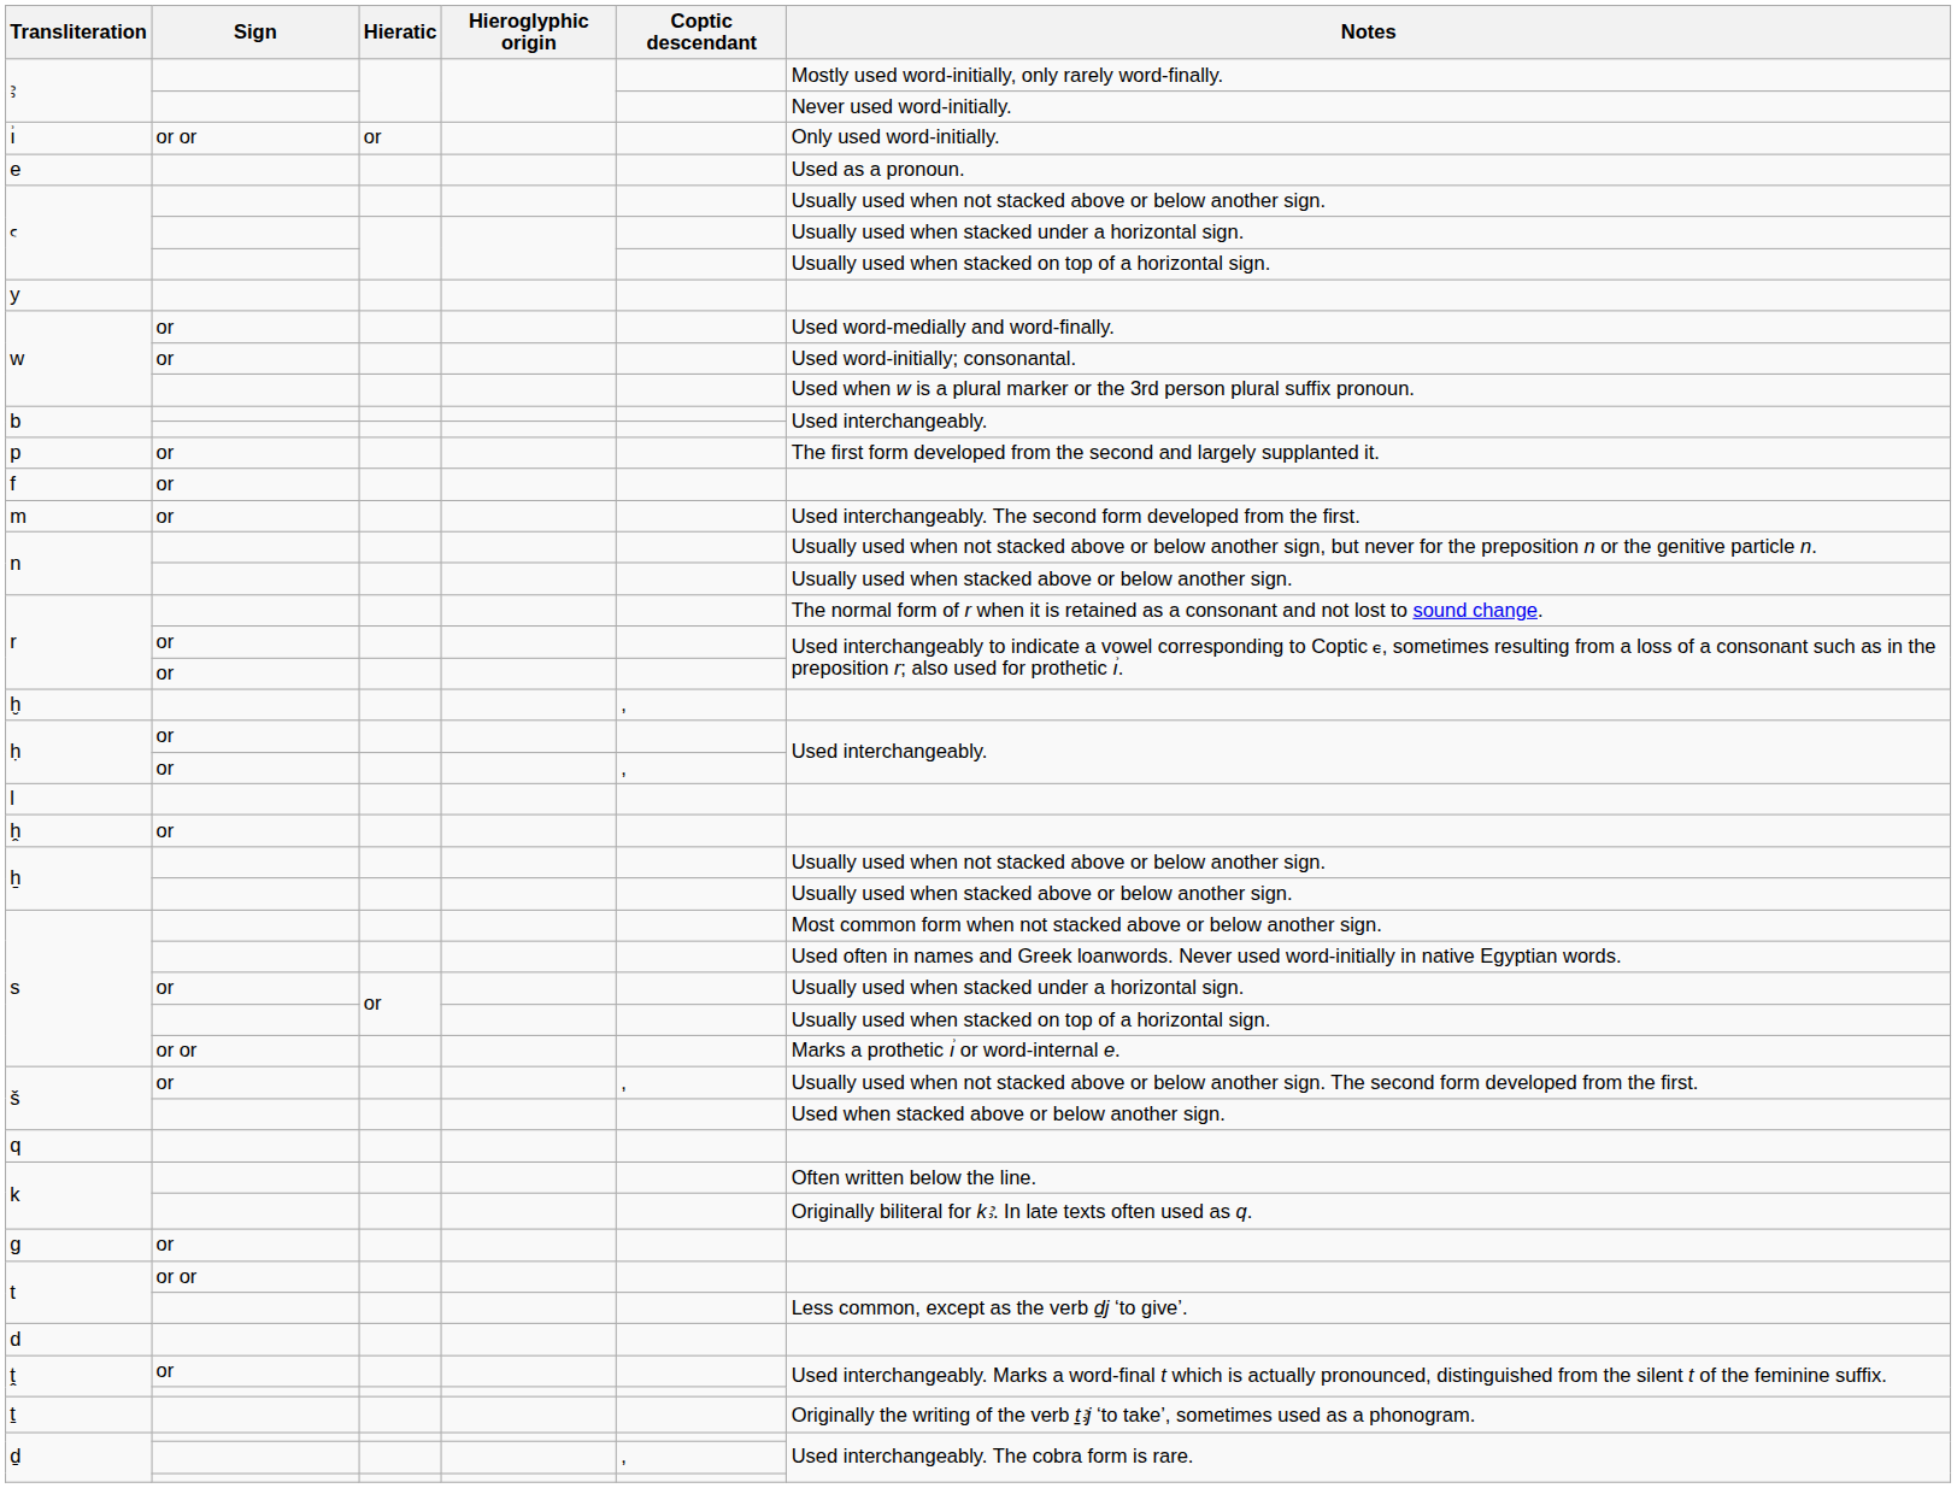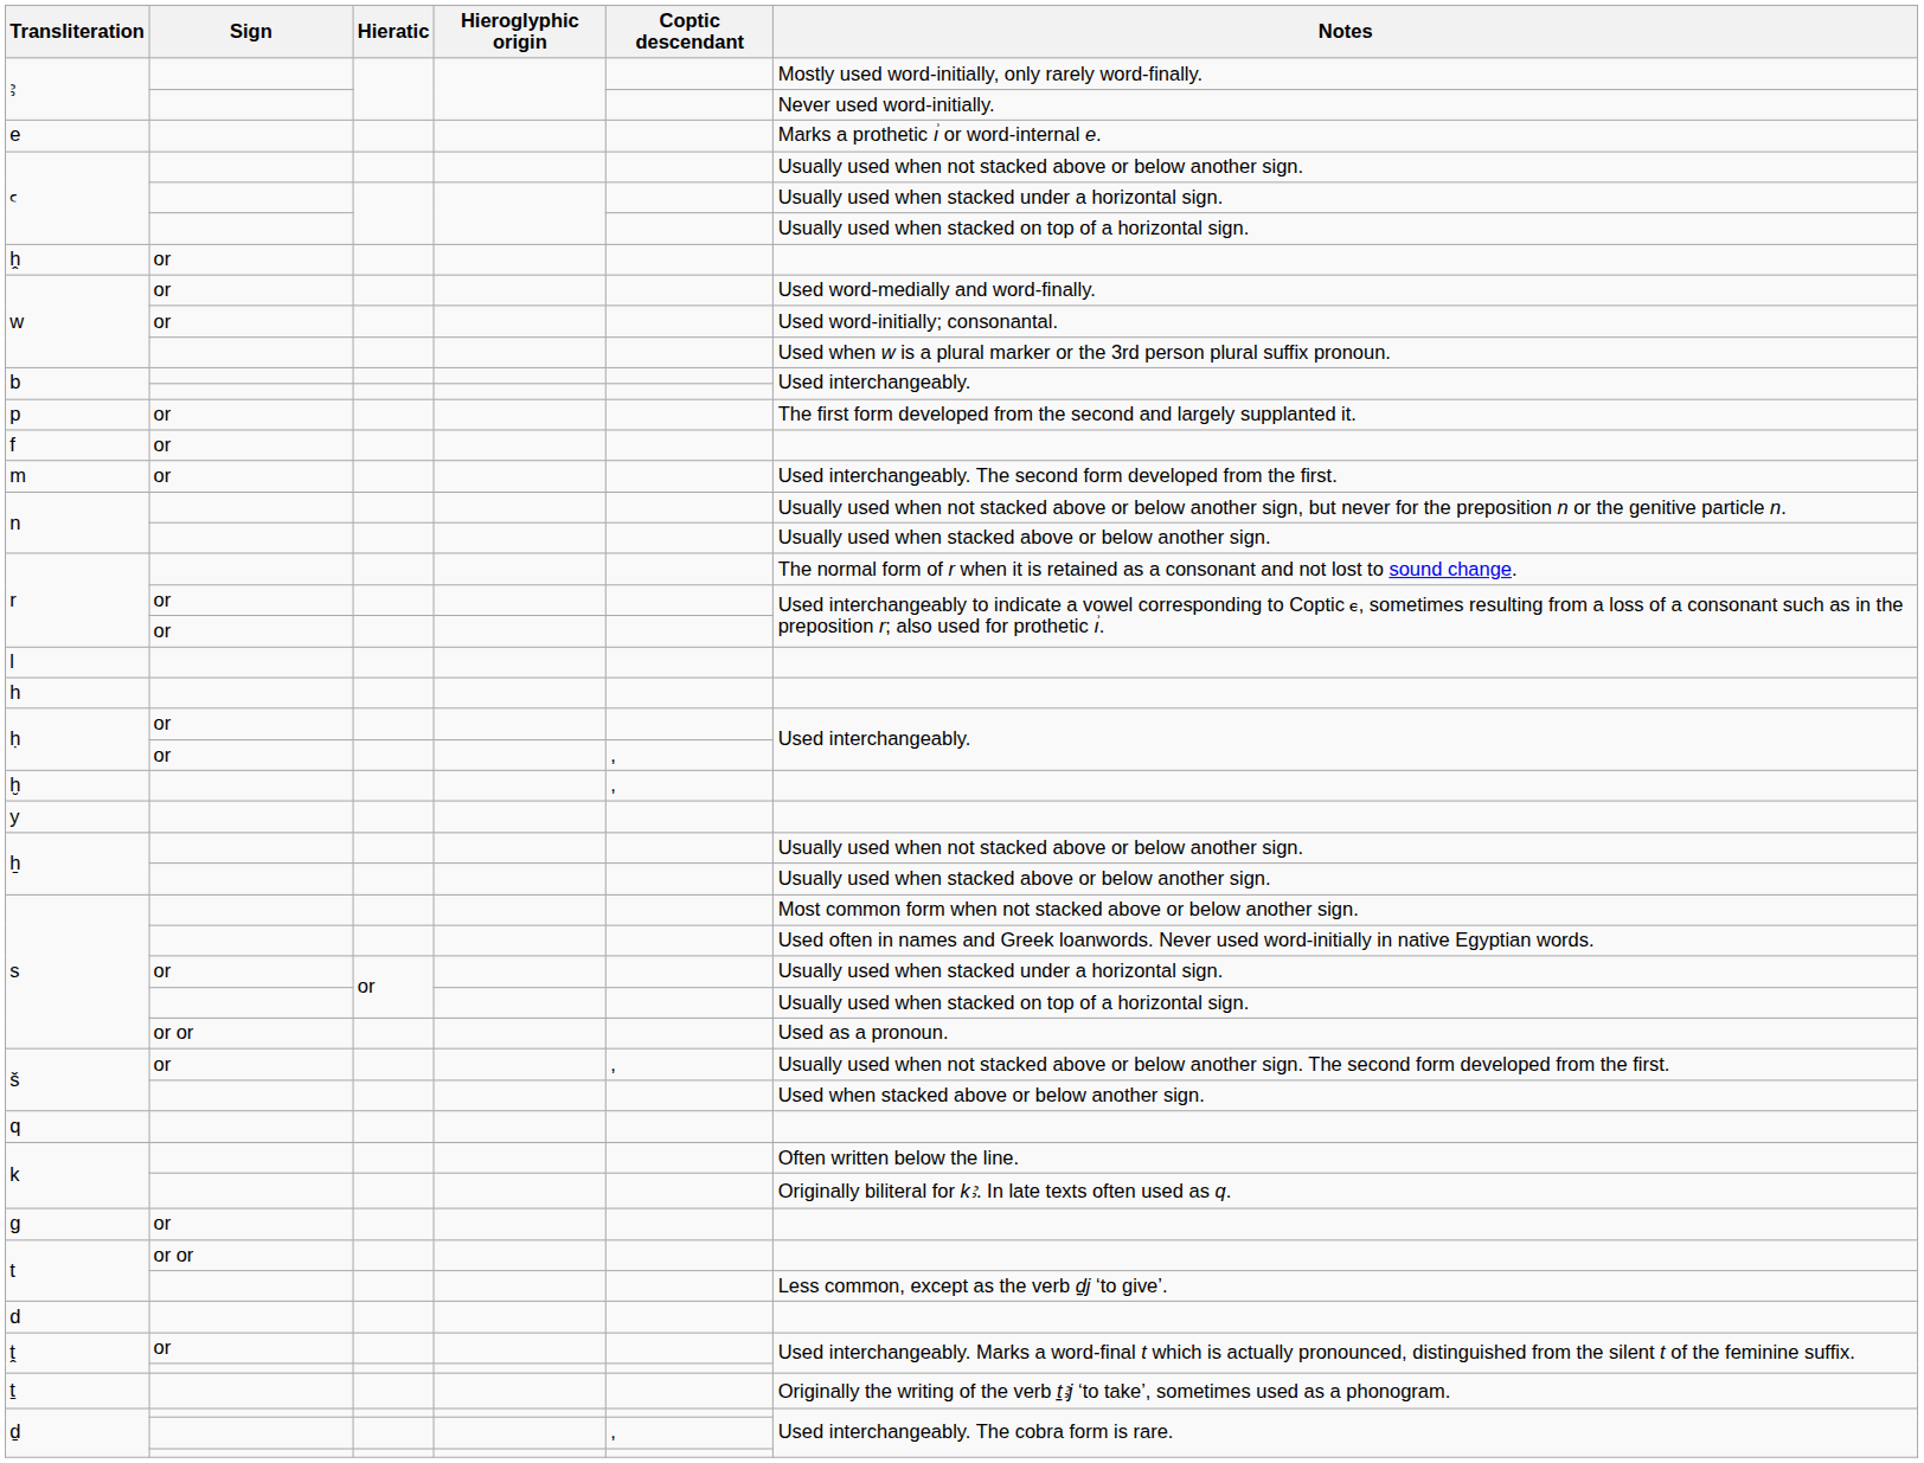 <table class=wikitable>
 <tr>
 <th>Transliteration</th>
 <th style="width:10em">Sign</th>
 <th>Hieratic</th>
 <th>Hieroglyphic origin</th>
 <th>Coptic descendant</th>
 <th>Notes</th>
 </tr>
 <tr>
 <td rowspan=2>ꜣ</td>
 <td></td>
 <td rowspan=2></td>
 <td rowspan=2></td>
 <td></td>
 <td>Mostly used word-initially, only rarely word-finally.</td>
 </tr>
 <tr>
 <td></td>
 <td></td>
 <td>Never used word-initially.</td>
 </tr>
 <tr>
-<td>ı͗</td>
-<td> or  or </td>
-<td> or </td>
-<td></td>
-<td></td>
-<td>Only used word-initially.</td>
-</tr>
-<tr>
 <td>e</td>
 <td></td>
 <td> </td>
 <td></td>
 <td></td>
-<td>Used as a pronoun.</td>
+<td>Marks a prothetic <em>ı͗</em> or word-internal <em>e</em>.</td>
 </tr>
 <tr>
 <td rowspan=3>ꜥ</td>
 <td></td>
 <td></td>
 <td></td>
 <td></td>
 <td>Usually used when not stacked above or below another sign.</td>
 </tr>
 <tr>
 <td></td>
 <td rowspan = 2></td>
 <td rowspan = 2></td>
 <td></td>
 <td>Usually used when stacked under a horizontal sign.</td>
 </tr>
 <tr>
 <td></td>
 <td></td>
 <td>Usually used when stacked on top of a horizontal sign.</td>
 </tr>
 <tr>
-<td>y</td>
-<td></td>
+<td>h̭</td>
+<td> or </td>
 <td></td>
 <td></td>
 <td></td>
 <td></td>
 </tr>
 <tr>
 <td rowspan=3>w</td>
 <td> or </td>
 <td></td>
 <td></td>
 <td></td>
 <td>Used word-medially and word-finally.</td>
 </tr>
 <tr>
 <td> or </td>
 <td></td>
 <td></td>
 <td></td>
 <td>Used word-initially; consonantal.</td>
 </tr>
 <tr>
 <td></td>
 <td></td>
 <td></td>
 <td></td>
 <td>Used when <em>w</em> is a plural marker or the 3rd person plural suffix pronoun.</td>
 </tr>
 <tr>
 <td rowspan=2>b</td>
 <td></td>
 <td></td>
 <td></td>
 <td></td>
 <td rowspan=2>Used interchangeably.</td>
 </tr>
 <tr>
 <td></td>
 <td> </td>
 <td></td>
 <td></td>
 </tr>
 <tr>
 <td>p</td>
 <td> or </td>
 <td></td>
 <td></td>
 <td></td>
 <td>The first form developed from the second and largely supplanted it.</td>
 </tr>
 <tr>
 <td>f</td>
 <td> or </td>
 <td></td>
 <td></td>
 <td></td>
 <td></td>
 </tr>
 <tr>
 <td>m</td>
 <td> or </td>
 <td></td>
 <td></td>
 <td></td>
 <td>Used interchangeably. The second form developed from the first.</td>
 </tr>
 <tr>
 <td rowspan=2>n</td>
 <td></td>
 <td></td>
 <td></td>
 <td></td>
 <td>Usually used when not stacked above or below another sign, but never for the preposition <em>n</em> or the genitive particle <em>n</em>.</td>
 </tr>
 <tr>
 <td></td>
 <td></td>
 <td></td>
 <td></td>
 <td>Usually used when stacked above or below another sign.</td>
 </tr>
 <tr>
 <td rowspan=3>r</td>
 <td></td>
 <td></td>
 <td></td>
 <td></td>
 <td>The normal form of <em>r</em> when it is retained as a consonant and not lost to <a href='#'>sound change</a>.</td>
 </tr>
 <tr>
 <td> or </td>
 <td></td>
 <td></td>
 <td></td>
 <td rowspan=2>Used interchangeably to indicate a vowel corresponding to Coptic ⲉ, sometimes resulting from a loss of a consonant such as in the preposition <em>r</em>; also used for prothetic <em>ı͗</em>.</td>
 </tr>
 <tr>
 <td> or </td>
 <td></td>
 <td></td>
 <td></td>
 </tr>
 <tr>
-<td>ḫ</td>
+<td>l</td>
 <td></td>
 <td></td>
 <td></td>
-<td>, </td>
+<td></td>
+<td></td>
+</tr>
+<tr>
+<td>h</td>
+<td></td>
+<td></td>
+<td></td>
+<td></td>
 <td></td>
 </tr>
 <tr>
 <td rowspan=2>ḥ</td>
 <td> or </td>
 <td></td>
 <td></td>
 <td></td>
 <td rowspan=2>Used interchangeably.</td>
 </tr>
 <tr>
 <td> or </td>
 <td></td>
 <td></td>
 <td>, </td>
 </tr>
 <tr>
-<td>l</td>
+<td>ḫ</td>
 <td></td>
 <td></td>
 <td></td>
-<td></td>
+<td>, </td>
 <td></td>
 </tr>
 <tr>
-<td>h̭</td>
-<td> or </td>
+<td>y</td>
+<td></td>
 <td></td>
 <td></td>
 <td></td>
 <td></td>
 </tr>
 <tr>
 <td rowspan=2>ẖ</td>
 <td></td>
 <td></td>
 <td></td>
 <td></td>
 <td>Usually used when not stacked above or below another sign.</td>
 </tr>
 <tr>
 <td></td>
 <td></td>
 <td></td>
 <td></td>
 <td>Usually used when stacked above or below another sign.</td>
 </tr>
 <tr>
 <td rowspan=5>s</td>
 <td></td>
 <td></td>
 <td></td>
 <td></td>
 <td>Most common form when not stacked above or below another sign.</td>
 </tr>
 <tr>
 <td></td>
 <td></td>
 <td></td>
 <td></td>
 <td>Used often in names and Greek loanwords. Never used word-initially in native Egyptian words.</td>
 </tr>
 <tr>
 <td> or </td>
 <td rowspan=2> or </td>
 <td></td>
 <td></td>
 <td>Usually used when stacked under a horizontal sign.</td>
 </tr>
 <tr>
 <td></td>
 <td></td>
 <td></td>
 <td>Usually used when stacked on top of a horizontal sign.</td>
 </tr>
 <tr>
 <td> or  or </td>
 <td></td>
 <td></td>
 <td></td>
-<td>Marks a prothetic <em>ı͗</em> or word-internal <em>e</em>.</td>
+<td>Used as a pronoun.</td>
 </tr>
 <tr>
 <td rowspan=2>š</td>
 <td> or </td>
 <td></td>
 <td></td>
 <td>, </td>
 <td>Usually used when not stacked above or below another sign. The second form developed from the first.</td>
 </tr>
 <tr>
 <td></td>
 <td></td>
 <td></td>
 <td></td>
 <td>Used when stacked above or below another sign.</td>
 </tr>
 <tr>
 <td>q</td>
 <td></td>
 <td></td>
 <td></td>
 <td></td>
 <td></td>
 </tr>
 <tr>
 <td rowspan=2>k</td>
 <td></td>
 <td></td>
 <td></td>
 <td></td>
 <td>Often written below the line.</td>
 </tr>
 <tr>
 <td></td>
 <td></td>
 <td></td>
 <td></td>
 <td>Originally biliteral for <em>kꜣ</em>. In late texts often used as <em>q</em>.</td>
 </tr>
 <tr>
 <td>g</td>
 <td> or </td>
 <td></td>
 <td></td>
 <td></td>
 <td></td>
 </tr>
 <tr>
 <td rowspan=2>t</td>
 <td> or  or </td>
 <td></td>
 <td></td>
 <td></td>
 <td></td>
 </tr>
 <tr>
 <td></td>
 <td></td>
 <td></td>
 <td></td>
 <td>Less common, except as the verb <em>ḏj</em> ‘to give’.</td>
 </tr>
 <tr>
 <td>d</td>
 <td></td>
 <td></td>
 <td></td>
 <td></td>
 <td></td>
 </tr>
 <tr>
 <td rowspan=2>ṱ</td>
 <td> or </td>
 <td></td>
 <td></td>
 <td></td>
 <td rowspan=2>Used interchangeably. Marks a word-final <em>t</em> which is actually pronounced, distinguished from the silent <em>t</em> of the feminine suffix.</td>
 </tr>
 <tr>
 <td></td>
 <td></td>
 <td></td>
 <td></td>
 </tr>
 <tr>
 <td>ṯ</td>
 <td></td>
 <td></td>
 <td></td>
 <td></td>
 <td>Originally the writing of the verb <em>ṯꜣj</em> ‘to take’, sometimes used as a phonogram.</td>
 </tr>
 <tr>
 <td rowspan=3>ḏ</td>
 <td></td>
 <td></td>
 <td></td>
 <td></td>
 <td rowspan=3>Used interchangeably. The cobra form is rare.</td>
 </tr>
 <tr>
 <td></td>
 <td></td>
 <td></td>
 <td>, </td>
 </tr>
 <tr>
 <td></td>
 <td></td>
 <td></td>
 <td></td>
 </tr>
 </table>
